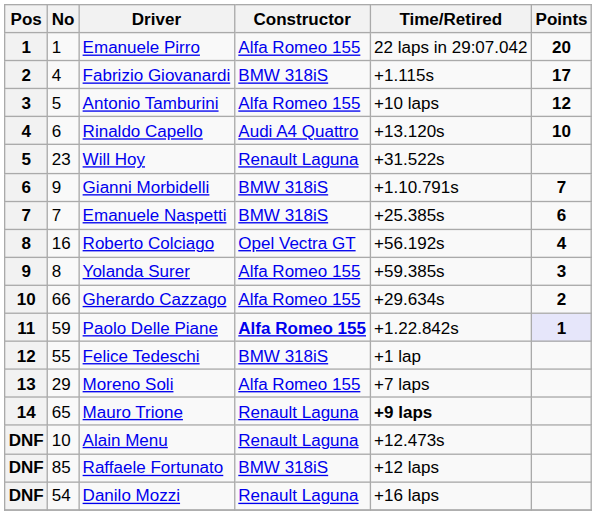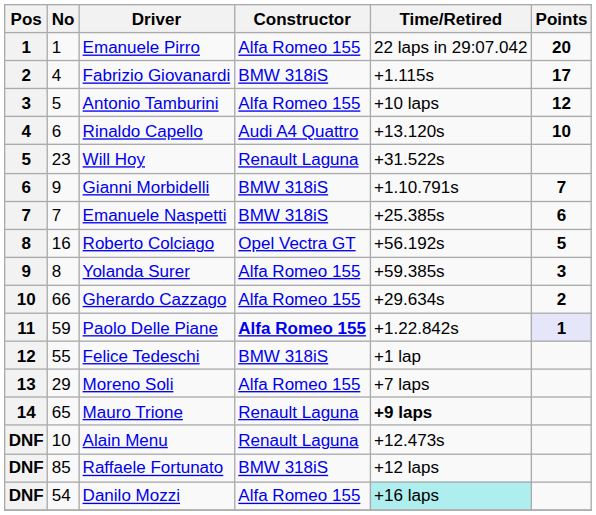 <table class="wikitable" style="font-size: 80%;">
 <tr>
 <th>Pos</th>
 <th>No</th>
 <th>Driver</th>
 <th>Constructor</th>
 <th>Time/Retired</th>
 <th>Points</th>
 </tr>
 <tr>
 <th>1</th>
 <td>1</td>
 <td> <a href='#'>Emanuele Pirro</a></td>
 <td><a href='#'>Alfa Romeo 155</a></td>
 <td>22 laps in 29:07.042</td>
 <td align=center><strong>20</strong></td>
 </tr>
 <tr>
 <th>2</th>
 <td>4</td>
 <td> <a href='#'>Fabrizio Giovanardi</a></td>
 <td><a href='#'>BMW 318iS</a></td>
 <td>+1.115s</td>
 <td align=center><strong>17</strong></td>
 </tr>
 <tr>
 <th>3</th>
 <td>5</td>
 <td> <a href='#'>Antonio Tamburini</a></td>
 <td><a href='#'>Alfa Romeo 155</a></td>
 <td>+10 laps</td>
 <td align=center><strong>12</strong></td>
 </tr>
 <tr>
 <th>4</th>
 <td>6</td>
 <td> <a href='#'>Rinaldo Capello</a></td>
 <td><a href='#'>Audi A4 Quattro</a></td>
 <td>+13.120s</td>
 <td align=center><strong>10</strong></td>
 </tr>
 <tr>
 <th>5</th>
 <td>23</td>
 <td> <a href='#'>Will Hoy</a></td>
 <td><a href='#'>Renault Laguna</a></td>
 <td>+31.522s</td>
 <td></td>
 </tr>
 <tr>
 <th>6</th>
 <td>9</td>
 <td> <a href='#'>Gianni Morbidelli</a></td>
 <td><a href='#'>BMW 318iS</a></td>
 <td>+1.10.791s</td>
 <td align=center><strong>7</strong></td>
 </tr>
 <tr>
 <th>7</th>
 <td>7</td>
 <td> <a href='#'>Emanuele Naspetti</a></td>
 <td><a href='#'>BMW 318iS</a></td>
 <td>+25.385s</td>
 <td align=center><strong>6</strong></td>
 </tr>
 <tr>
 <th>8</th>
 <td>16</td>
 <td> <a href='#'>Roberto Colciago</a></td>
 <td><a href='#'> Opel Vectra GT</a></td>
 <td>+56.192s</td>
-<td align=center><strong>4</strong></td>
+<td align=center><strong>5</strong></td>
 </tr>
 <tr>
 <th>9</th>
 <td>8</td>
 <td> <a href='#'>Yolanda Surer</a></td>
 <td><a href='#'>Alfa Romeo 155</a></td>
 <td>+59.385s</td>
 <td align=center><strong>3</strong></td>
 </tr>
 <tr>
 <th>10</th>
 <td>66</td>
 <td> <a href='#'>Gherardo Cazzago</a></td>
 <td><a href='#'>Alfa Romeo 155</a></td>
 <td>+29.634s</td>
 <td align=center><strong>2</strong></td>
 </tr>
 <tr>
 <th>11</th>
 <td>59</td>
 <td> <a href='#'>Paolo Delle Piane</a></td>
 <td><strong><a href='#'>Alfa Romeo 155</a></strong></td>
 <td>+1.22.842s</td>
 <td align=center style="background: lavender;"><strong>1</strong></td>
 </tr>
 <tr>
 <th>12</th>
 <td>55</td>
 <td> <a href='#'>Felice Tedeschi</a></td>
 <td><a href='#'>BMW 318iS</a></td>
 <td>+1 lap</td>
 <td></td>
 </tr>
 <tr>
 <th>13</th>
 <td>29</td>
 <td> <a href='#'>Moreno Soli</a></td>
 <td><a href='#'>Alfa Romeo 155</a></td>
 <td>+7 laps</td>
 <td></td>
 </tr>
 <tr>
 <th>14</th>
 <td>65</td>
 <td> <a href='#'>Mauro Trione</a></td>
 <td><a href='#'>Renault Laguna</a></td>
 <td><strong>+9 laps</strong></td>
 <td></td>
 </tr>
 <tr>
 <th>DNF</th>
 <td>10</td>
 <td> <a href='#'>Alain Menu</a></td>
 <td><a href='#'>Renault Laguna</a></td>
 <td>+12.473s</td>
 <td></td>
 </tr>
 <tr>
 <th>DNF</th>
 <td>85</td>
 <td> <a href='#'>Raffaele Fortunato</a></td>
 <td><a href='#'>BMW 318iS</a></td>
 <td>+12 laps</td>
 <td></td>
 </tr>
 <tr>
 <th>DNF</th>
 <td>54</td>
 <td> <a href='#'>Danilo Mozzi</a></td>
-<td><a href='#'>Renault Laguna</a></td>
-<td>+16 laps</td>
+<td><a href='#'>Alfa Romeo 155</a></td>
+<td style="background: paleturquoise;">+16 laps</td>
 <td></td>
 </tr>
 <tr>
 </tr>
 </table>
